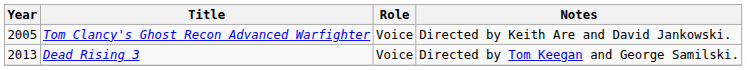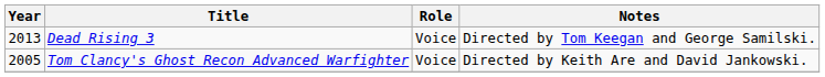 <table class="wikitable sortable">
 <tr>
 <th>Year</th>
 <th>Title</th>
 <th>Role</th>
 <th>Notes</th>
 </tr>
 <tr>
+<td>2013</td>
+<td><em><a href='#'>Dead Rising 3</a></em></td>
+<td>Voice</td>
+<td>Directed by <a href='#'>Tom Keegan</a> and George Samilski.</td>
+</tr>
+<tr>
 <td>2005</td>
 <td><em><a href='#'>Tom Clancy's Ghost Recon Advanced Warfighter</a></em></td>
 <td>Voice</td>
 <td>Directed by Keith Are and David Jankowski.</td>
 </tr>
 <tr>
-<td>2013</td>
-<td><em><a href='#'>Dead Rising 3</a></em></td>
-<td>Voice</td>
-<td>Directed by <a href='#'>Tom Keegan</a> and George Samilski.</td>
-</tr>
-<tr>
 </tr>
 </table>
